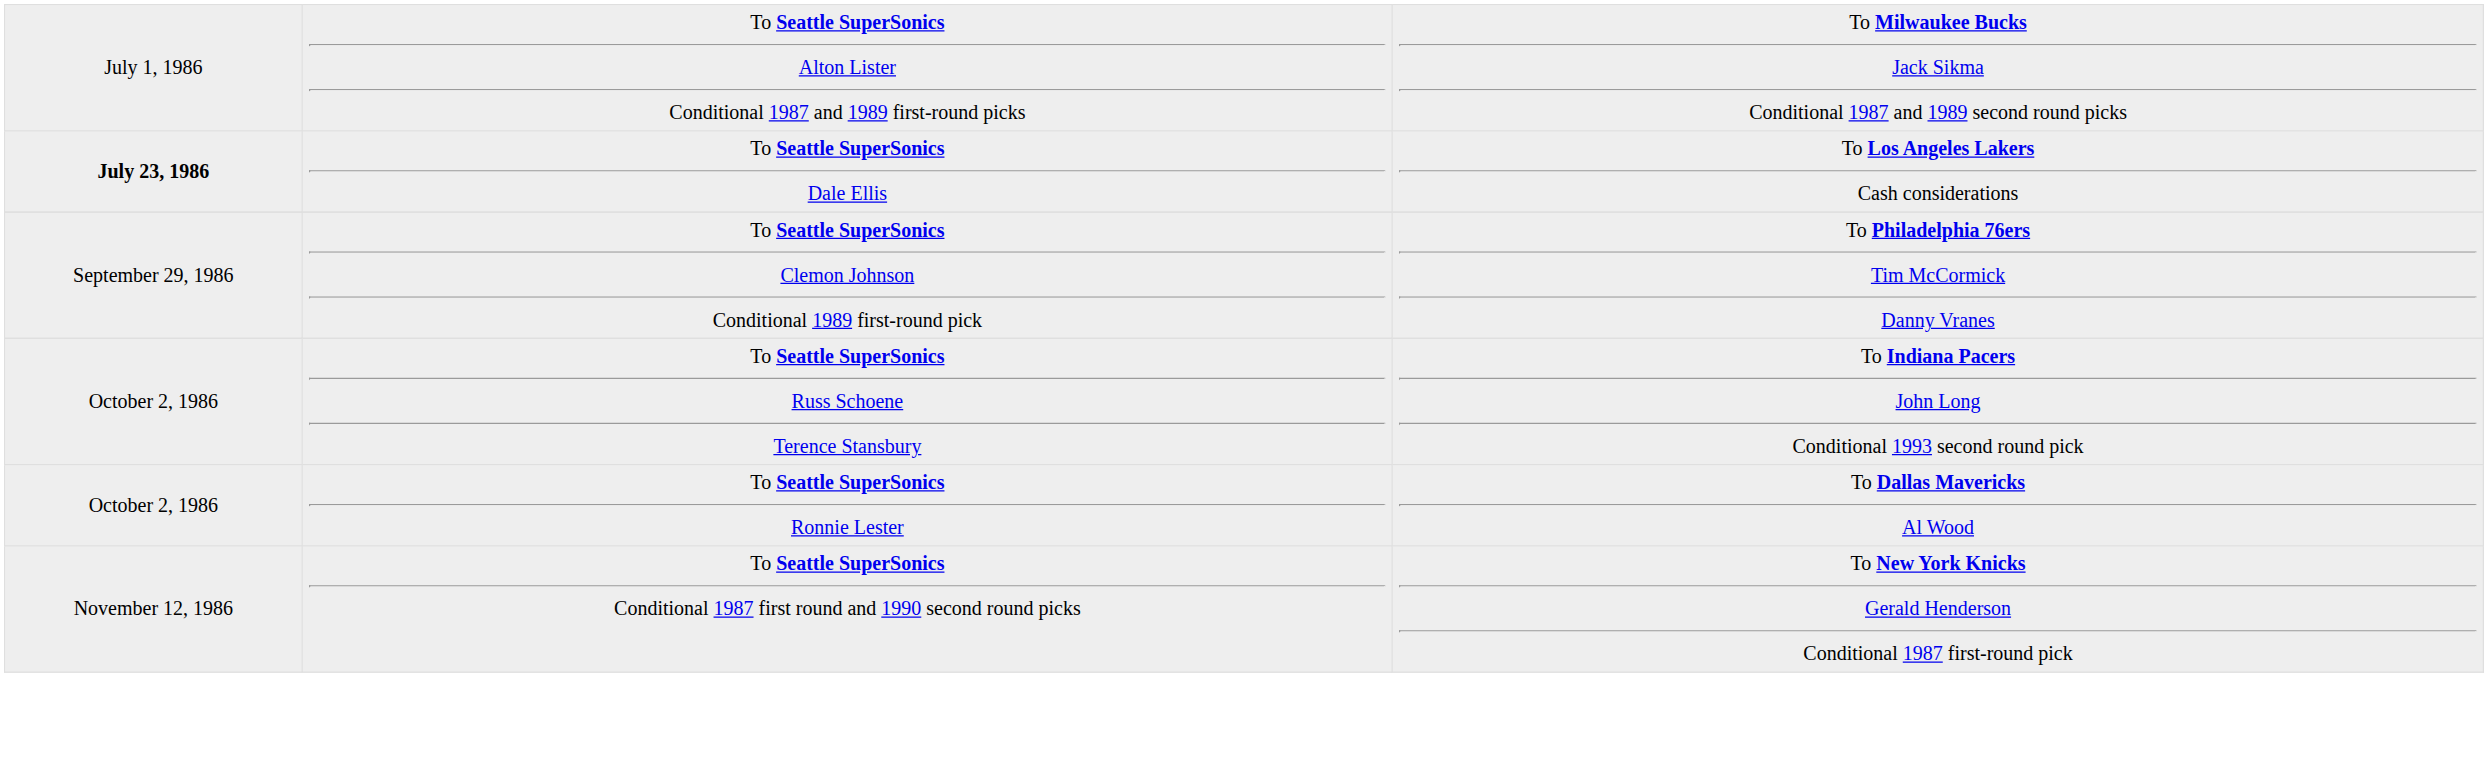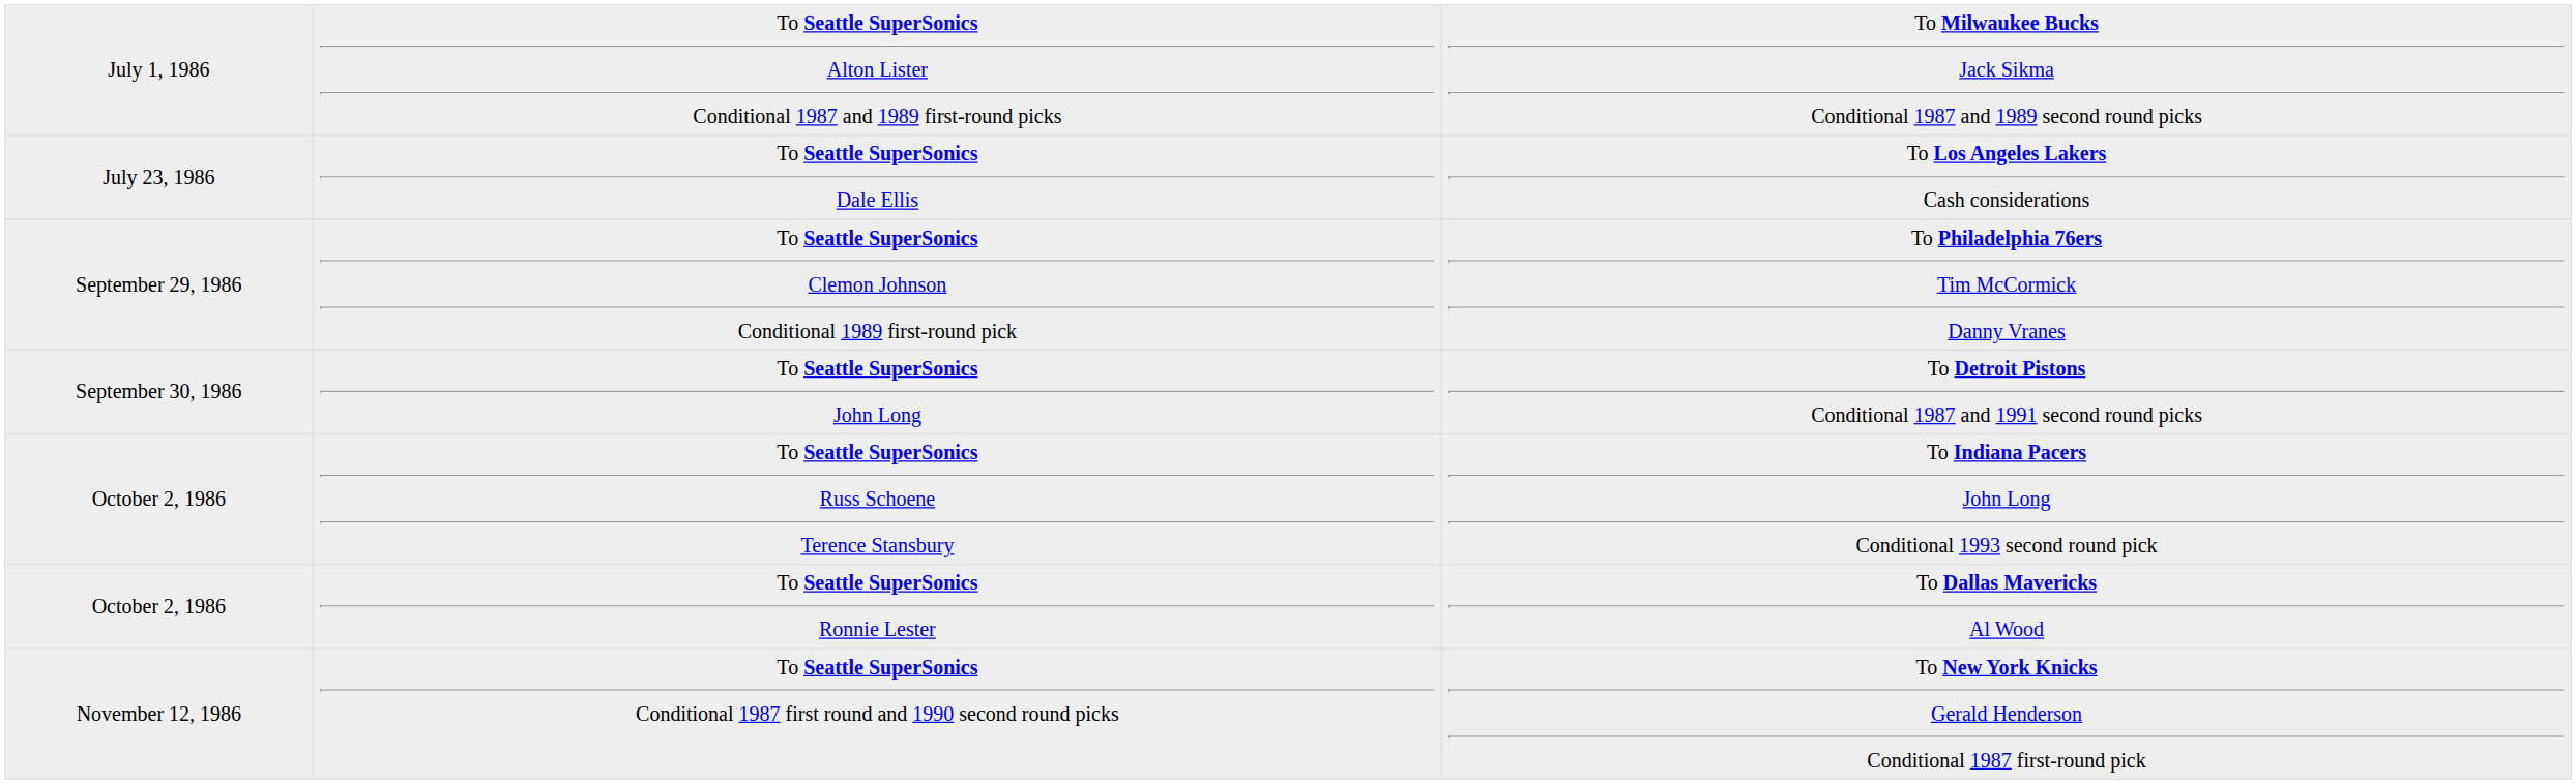 <table border=1 style="border-collapse:collapse; text-align: center; width: 100%" bordercolor="#DFDFDF"  cellpadding="5">
 <tr bgcolor="eeeeee">
 <td style="width:12%">July 1, 1986</td>
 <td style="width:44%" valign="top">To <strong><a href='#'>Seattle SuperSonics</a></strong><hr><a href='#'>Alton Lister</a><hr>Conditional <a href='#'>1987</a> and <a href='#'>1989</a> first-round picks</td>
 <td style="width:44%" valign="top">To <strong><a href='#'>Milwaukee Bucks</a></strong><hr><a href='#'>Jack Sikma</a><hr>Conditional <a href='#'>1987</a> and <a href='#'>1989</a> second round picks</td>
 </tr>
 <tr bgcolor="eeeeee">
-<td style="width:12%"><strong>July 23, 1986</strong></td>
+<td style="width:12%">July 23, 1986</td>
 <td style="width:44%" valign="top">To <strong><a href='#'>Seattle SuperSonics</a></strong><hr><a href='#'>Dale Ellis</a></td>
 <td style="width:44%" valign="top">To <strong><a href='#'>Los Angeles Lakers</a></strong><hr>Cash considerations</td>
 </tr>
 <tr>
 </tr>
 <tr bgcolor="eeeeee">
 <td style="width:12%">September 29, 1986</td>
 <td style="width:44%" valign="top">To <strong><a href='#'>Seattle SuperSonics</a></strong><hr><a href='#'>Clemon Johnson</a><hr>Conditional <a href='#'>1989</a> first-round pick</td>
 <td style="width:44%" valign="top">To <strong><a href='#'>Philadelphia 76ers</a></strong><hr><a href='#'>Tim McCormick</a><hr><a href='#'>Danny Vranes</a></td>
 </tr>
 <tr>
+</tr>
+<tr bgcolor="eeeeee">
+<td style="width:12%">September 30, 1986</td>
+<td style="width:44%" valign="top">To <strong><a href='#'>Seattle SuperSonics</a></strong><hr><a href='#'>John Long</a></td>
+<td style="width:44%" valign="top">To <strong><a href='#'>Detroit Pistons</a></strong><hr>Conditional <a href='#'>1987</a> and <a href='#'>1991</a> second round picks</td>
 </tr>
 <tr bgcolor="eeeeee">
 <td style="width:12%">October 2, 1986</td>
 <td style="width:44%" valign="top">To <strong><a href='#'>Seattle SuperSonics</a></strong><hr><a href='#'>Russ Schoene</a><hr><a href='#'>Terence Stansbury</a></td>
 <td style="width:44%" valign="top">To <strong><a href='#'>Indiana Pacers</a></strong><hr><a href='#'>John Long</a><hr>Conditional <a href='#'>1993</a> second round pick</td>
 </tr>
 <tr bgcolor="eeeeee">
 <td style="width:12%">October 2, 1986</td>
 <td style="width:44%" valign="top">To <strong><a href='#'>Seattle SuperSonics</a></strong><hr><a href='#'>Ronnie Lester</a></td>
 <td style="width:44%" valign="top">To <strong><a href='#'>Dallas Mavericks</a></strong><hr><a href='#'>Al Wood</a></td>
 </tr>
 <tr bgcolor="eeeeee">
 <td style="width:12%">November 12, 1986</td>
 <td style="width:44%" valign="top">To <strong><a href='#'>Seattle SuperSonics</a></strong><hr>Conditional <a href='#'>1987</a> first round and <a href='#'>1990</a> second round picks</td>
 <td style="width:44%" valign="top">To <strong><a href='#'>New York Knicks</a></strong><hr><a href='#'>Gerald Henderson</a><hr>Conditional <a href='#'>1987</a> first-round pick</td>
 </tr>
 </table>
